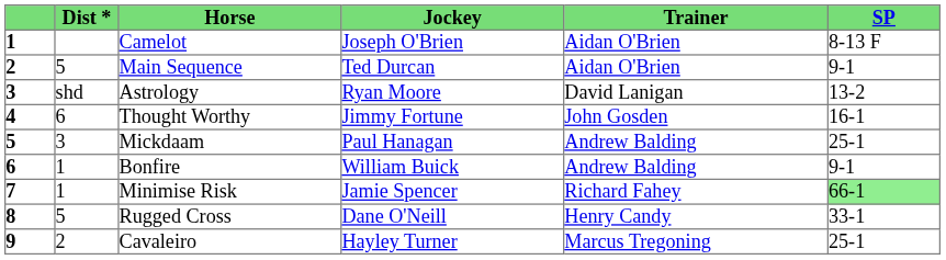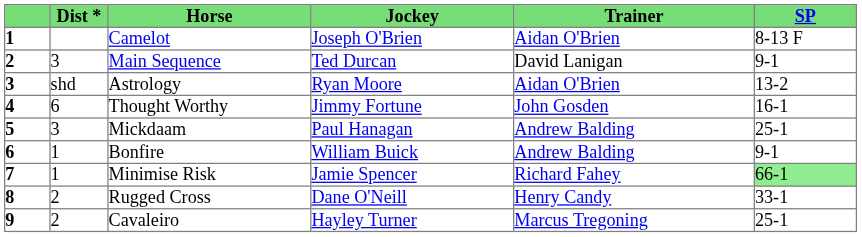 <table border="1" cellpadding="0" style="border-collapse: collapse; font-size:90%">
 <tr bgcolor="#77dd77" align="center">
 <td width="35px"></td>
 <td width="45px"><strong>Dist *</strong></td>
 <td width="160px"><strong>Horse</strong></td>
 <td width="160px"><strong>Jockey</strong></td>
 <td width="190px"><strong>Trainer</strong></td>
 <td width="80px"><strong><a href='#'>SP</a></strong></td>
 </tr>
 <tr>
 <td><strong>1</strong></td>
 <td></td>
 <td><a href='#'>Camelot</a></td>
 <td><a href='#'>Joseph O'Brien</a></td>
 <td><a href='#'>Aidan O'Brien</a></td>
 <td>8-13 F</td>
 </tr>
 <tr>
 <td><strong>2</strong></td>
-<td>5</td>
+<td>3</td>
 <td><a href='#'>Main Sequence</a></td>
 <td><a href='#'>Ted Durcan</a></td>
-<td><a href='#'>Aidan O'Brien</a></td>
+<td>David Lanigan</td>
 <td>9-1</td>
 </tr>
 <tr>
 <td><strong>3</strong></td>
 <td>shd</td>
 <td>Astrology</td>
 <td><a href='#'>Ryan Moore</a></td>
-<td>David Lanigan</td>
+<td><a href='#'>Aidan O'Brien</a></td>
 <td>13-2</td>
 </tr>
 <tr>
 <td><strong>4</strong></td>
 <td>6</td>
 <td>Thought Worthy</td>
 <td><a href='#'>Jimmy Fortune</a></td>
 <td><a href='#'>John Gosden</a></td>
 <td>16-1</td>
 </tr>
 <tr>
 <td><strong>5</strong></td>
 <td>3</td>
 <td>Mickdaam</td>
 <td><a href='#'>Paul Hanagan</a></td>
 <td><a href='#'>Andrew Balding</a></td>
 <td>25-1</td>
 </tr>
 <tr>
 <td><strong>6</strong></td>
 <td>1</td>
 <td>Bonfire</td>
 <td><a href='#'>William Buick</a></td>
 <td><a href='#'>Andrew Balding</a></td>
 <td>9-1</td>
 </tr>
 <tr>
 <td><strong>7</strong></td>
 <td>1</td>
 <td>Minimise Risk</td>
 <td><a href='#'>Jamie Spencer</a></td>
 <td><a href='#'>Richard Fahey</a></td>
 <td style="background: lightgreen;">66-1</td>
 </tr>
 <tr>
 <td><strong>8</strong></td>
-<td>5</td>
+<td>2</td>
 <td>Rugged Cross</td>
 <td><a href='#'>Dane O'Neill</a></td>
 <td><a href='#'>Henry Candy</a></td>
 <td>33-1</td>
 </tr>
 <tr>
 <td><strong>9</strong></td>
 <td>2</td>
 <td>Cavaleiro</td>
 <td><a href='#'>Hayley Turner</a></td>
 <td><a href='#'>Marcus Tregoning</a></td>
 <td>25-1</td>
 </tr>
 </table>
